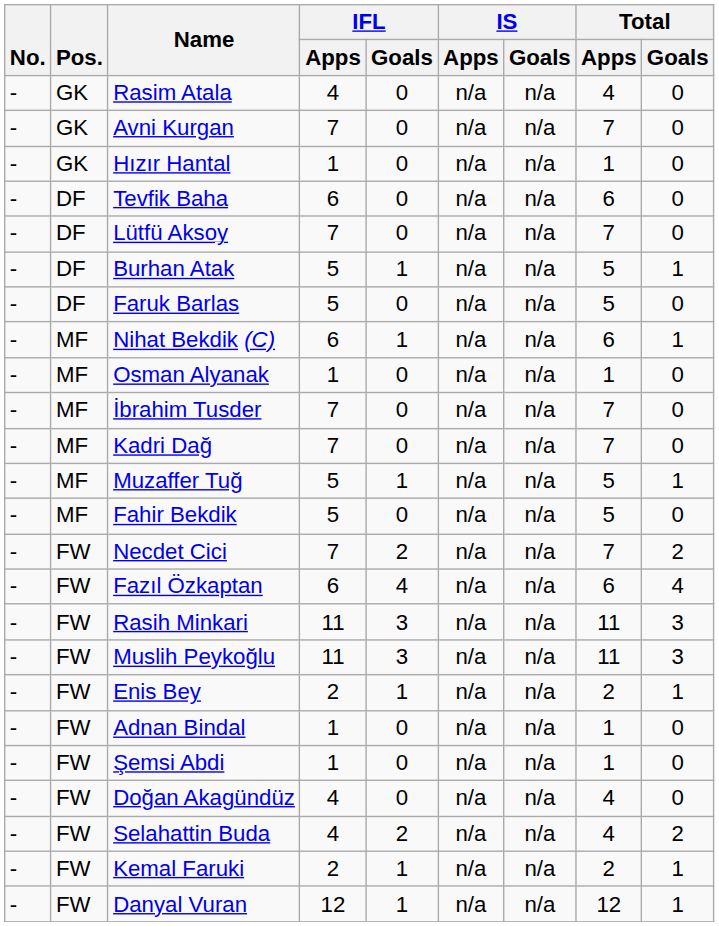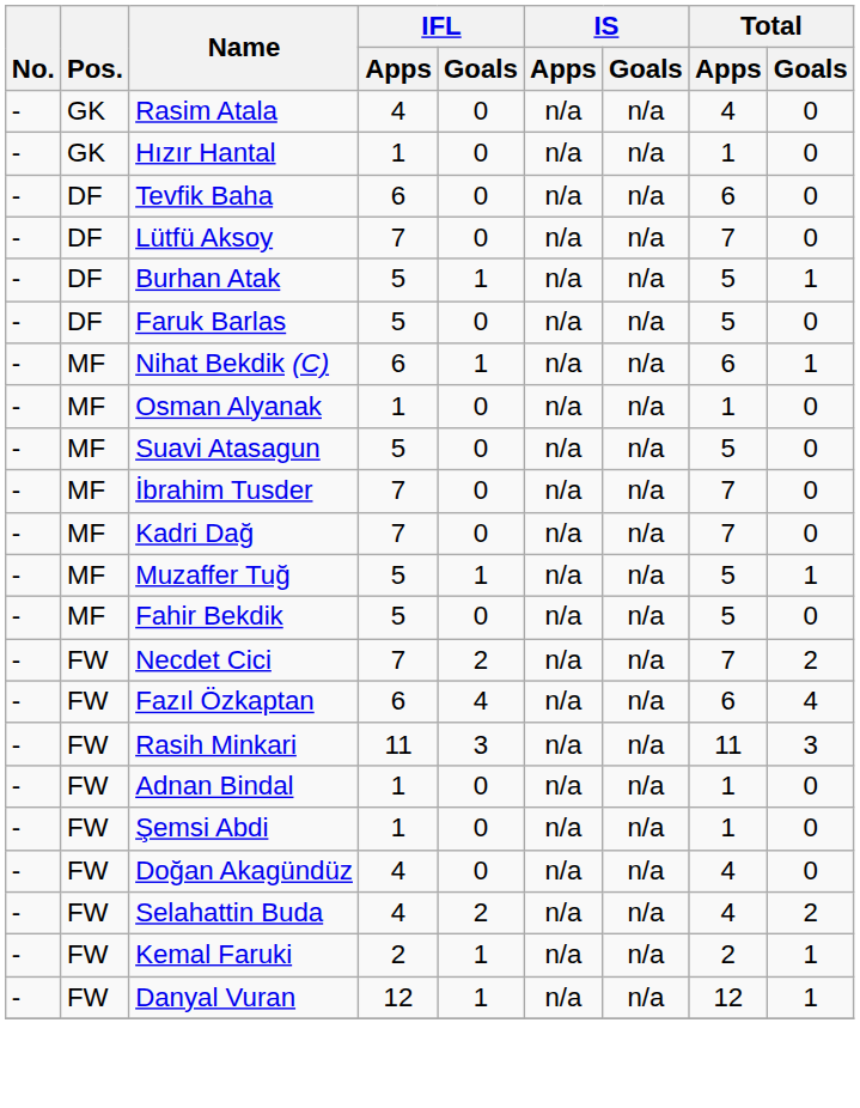 <table class="wikitable" style="text-align:center">
 <tr>
 <th rowspan="2" valign="bottom">No.</th>
 <th rowspan="2" valign="bottom">Pos.</th>
 <th rowspan="2">Name</th>
 <th colspan="2" width="85"><a href='#'>IFL</a></th>
 <th colspan="2" width="85"><a href='#'>IS</a></th>
 <th colspan="2" width="85">Total</th>
 </tr>
 <tr>
 <th>Apps</th>
 <th>Goals</th>
 <th>Apps</th>
 <th>Goals</th>
 <th>Apps</th>
 <th>Goals</th>
 </tr>
 <tr>
 <td align="left">-</td>
 <td align="left">GK</td>
 <td align="left"> <a href='#'>Rasim Atala</a></td>
 <td>4</td>
 <td>0</td>
 <td>n/a</td>
 <td>n/a</td>
 <td>4</td>
-<td>0</td>
-</tr>
-<tr>
-<td align="left">-</td>
-<td align="left">GK</td>
-<td align="left"> <a href='#'>Avni Kurgan</a></td>
-<td>7</td>
-<td>0</td>
-<td>n/a</td>
-<td>n/a</td>
-<td>7</td>
 <td>0</td>
 </tr>
 <tr>
 <td align="left">-</td>
 <td align="left">GK</td>
 <td align="left"> <a href='#'>Hızır Hantal</a></td>
 <td>1</td>
 <td>0</td>
 <td>n/a</td>
 <td>n/a</td>
 <td>1</td>
 <td>0</td>
 </tr>
 <tr>
 <td align="left">-</td>
 <td align="left">DF</td>
 <td align="left"> <a href='#'>Tevfik Baha</a></td>
 <td>6</td>
 <td>0</td>
 <td>n/a</td>
 <td>n/a</td>
 <td>6</td>
 <td>0</td>
 </tr>
 <tr>
 <td align="left">-</td>
 <td align="left">DF</td>
 <td align="left"> <a href='#'>Lütfü Aksoy</a></td>
 <td>7</td>
 <td>0</td>
 <td>n/a</td>
 <td>n/a</td>
 <td>7</td>
 <td>0</td>
 </tr>
 <tr>
 <td align="left">-</td>
 <td align="left">DF</td>
 <td align="left"> <a href='#'>Burhan Atak</a></td>
 <td>5</td>
 <td>1</td>
 <td>n/a</td>
 <td>n/a</td>
 <td>5</td>
 <td>1</td>
 </tr>
 <tr>
 <td align="left">-</td>
 <td align="left">DF</td>
 <td align="left"> <a href='#'>Faruk Barlas</a></td>
 <td>5</td>
 <td>0</td>
 <td>n/a</td>
 <td>n/a</td>
 <td>5</td>
 <td>0</td>
 </tr>
 <tr>
 <td align="left">-</td>
 <td align="left">MF</td>
 <td align="left"> <a href='#'>Nihat Bekdik</a> <em><a href='#'>(C)</a></em></td>
 <td>6</td>
 <td>1</td>
 <td>n/a</td>
 <td>n/a</td>
 <td>6</td>
 <td>1</td>
 </tr>
 <tr>
 <td align="left">-</td>
 <td align="left">MF</td>
 <td align="left"> <a href='#'>Osman Alyanak</a></td>
 <td>1</td>
 <td>0</td>
 <td>n/a</td>
 <td>n/a</td>
 <td>1</td>
 <td>0</td>
 </tr>
 <tr>
 <td align="left">-</td>
 <td align="left">MF</td>
+<td align="left"> <a href='#'>Suavi Atasagun</a></td>
+<td>5</td>
+<td>0</td>
+<td>n/a</td>
+<td>n/a</td>
+<td>5</td>
+<td>0</td>
+</tr>
+<tr>
+<td align="left">-</td>
+<td align="left">MF</td>
 <td align="left"> <a href='#'>İbrahim Tusder</a></td>
 <td>7</td>
 <td>0</td>
 <td>n/a</td>
 <td>n/a</td>
 <td>7</td>
 <td>0</td>
 </tr>
 <tr>
 <td align="left">-</td>
 <td align="left">MF</td>
 <td align="left"> <a href='#'>Kadri Dağ</a></td>
 <td>7</td>
 <td>0</td>
 <td>n/a</td>
 <td>n/a</td>
 <td>7</td>
 <td>0</td>
 </tr>
 <tr>
 <td align="left">-</td>
 <td align="left">MF</td>
 <td align="left"> <a href='#'>Muzaffer Tuğ</a></td>
 <td>5</td>
 <td>1</td>
 <td>n/a</td>
 <td>n/a</td>
 <td>5</td>
 <td>1</td>
 </tr>
 <tr>
 <td align="left">-</td>
 <td align="left">MF</td>
 <td align="left"> <a href='#'>Fahir Bekdik</a></td>
 <td>5</td>
 <td>0</td>
 <td>n/a</td>
 <td>n/a</td>
 <td>5</td>
 <td>0</td>
 </tr>
 <tr>
 <td align="left">-</td>
 <td align="left">FW</td>
 <td align="left"> <a href='#'>Necdet Cici</a></td>
 <td>7</td>
 <td>2</td>
 <td>n/a</td>
 <td>n/a</td>
 <td>7</td>
 <td>2</td>
 </tr>
 <tr>
 <td align="left">-</td>
 <td align="left">FW</td>
 <td align="left"> <a href='#'>Fazıl Özkaptan</a></td>
 <td>6</td>
 <td>4</td>
 <td>n/a</td>
 <td>n/a</td>
 <td>6</td>
 <td>4</td>
 </tr>
 <tr>
 <td align="left">-</td>
 <td align="left">FW</td>
 <td align="left"> <a href='#'>Rasih Minkari</a></td>
 <td>11</td>
 <td>3</td>
 <td>n/a</td>
 <td>n/a</td>
 <td>11</td>
 <td>3</td>
 </tr>
 <tr>
 <td align="left">-</td>
 <td align="left">FW</td>
-<td align="left"> <a href='#'>Muslih Peykoğlu</a></td>
-<td>11</td>
-<td>3</td>
-<td>n/a</td>
-<td>n/a</td>
-<td>11</td>
-<td>3</td>
-</tr>
-<tr>
-<td align="left">-</td>
-<td align="left">FW</td>
-<td align="left"> <a href='#'>Enis Bey</a></td>
-<td>2</td>
-<td>1</td>
-<td>n/a</td>
-<td>n/a</td>
-<td>2</td>
-<td>1</td>
-</tr>
-<tr>
-<td align="left">-</td>
-<td align="left">FW</td>
 <td align="left"> <a href='#'>Adnan Bindal</a></td>
 <td>1</td>
 <td>0</td>
 <td>n/a</td>
 <td>n/a</td>
 <td>1</td>
 <td>0</td>
 </tr>
 <tr>
 <td align="left">-</td>
 <td align="left">FW</td>
 <td align="left"> <a href='#'>Şemsi Abdi</a></td>
 <td>1</td>
 <td>0</td>
 <td>n/a</td>
 <td>n/a</td>
 <td>1</td>
 <td>0</td>
 </tr>
 <tr>
 <td align="left">-</td>
 <td align="left">FW</td>
 <td align="left"> <a href='#'>Doğan Akagündüz</a></td>
 <td>4</td>
 <td>0</td>
 <td>n/a</td>
 <td>n/a</td>
 <td>4</td>
 <td>0</td>
 </tr>
 <tr>
 <td align="left">-</td>
 <td align="left">FW</td>
 <td align="left"> <a href='#'>Selahattin Buda</a></td>
 <td>4</td>
 <td>2</td>
 <td>n/a</td>
 <td>n/a</td>
 <td>4</td>
 <td>2</td>
 </tr>
 <tr>
 <td align="left">-</td>
 <td align="left">FW</td>
 <td align="left"> <a href='#'>Kemal Faruki</a></td>
 <td>2</td>
 <td>1</td>
 <td>n/a</td>
 <td>n/a</td>
 <td>2</td>
 <td>1</td>
 </tr>
 <tr>
 <td align="left">-</td>
 <td align="left">FW</td>
 <td align="left"> <a href='#'>Danyal Vuran</a></td>
 <td>12</td>
 <td>1</td>
 <td>n/a</td>
 <td>n/a</td>
 <td>12</td>
 <td>1</td>
 </tr>
 <tr>
 </tr>
 </table>
